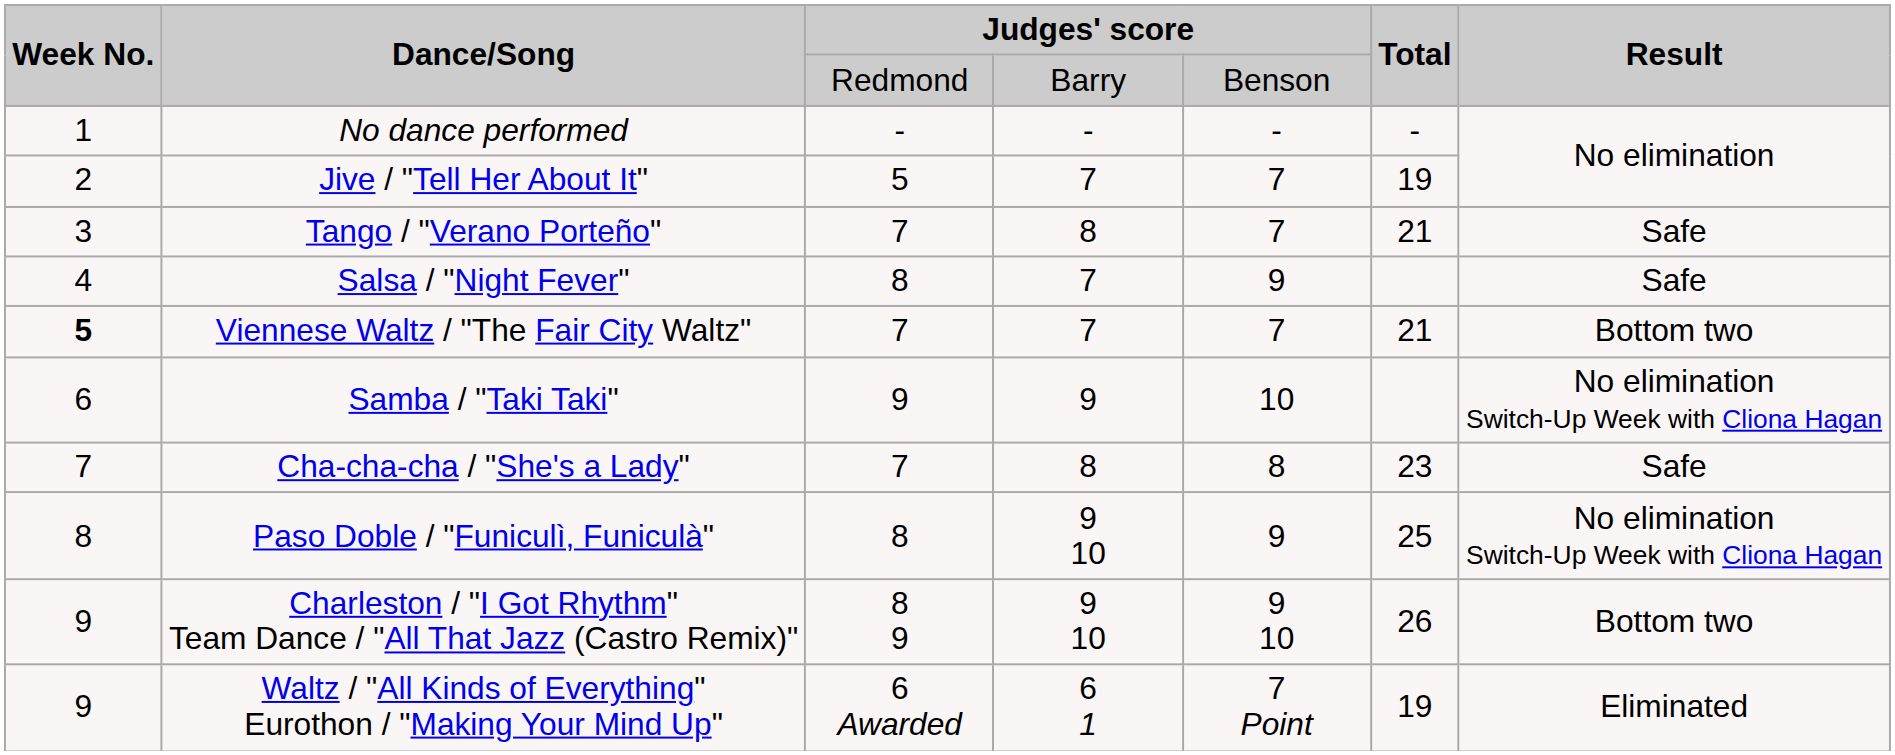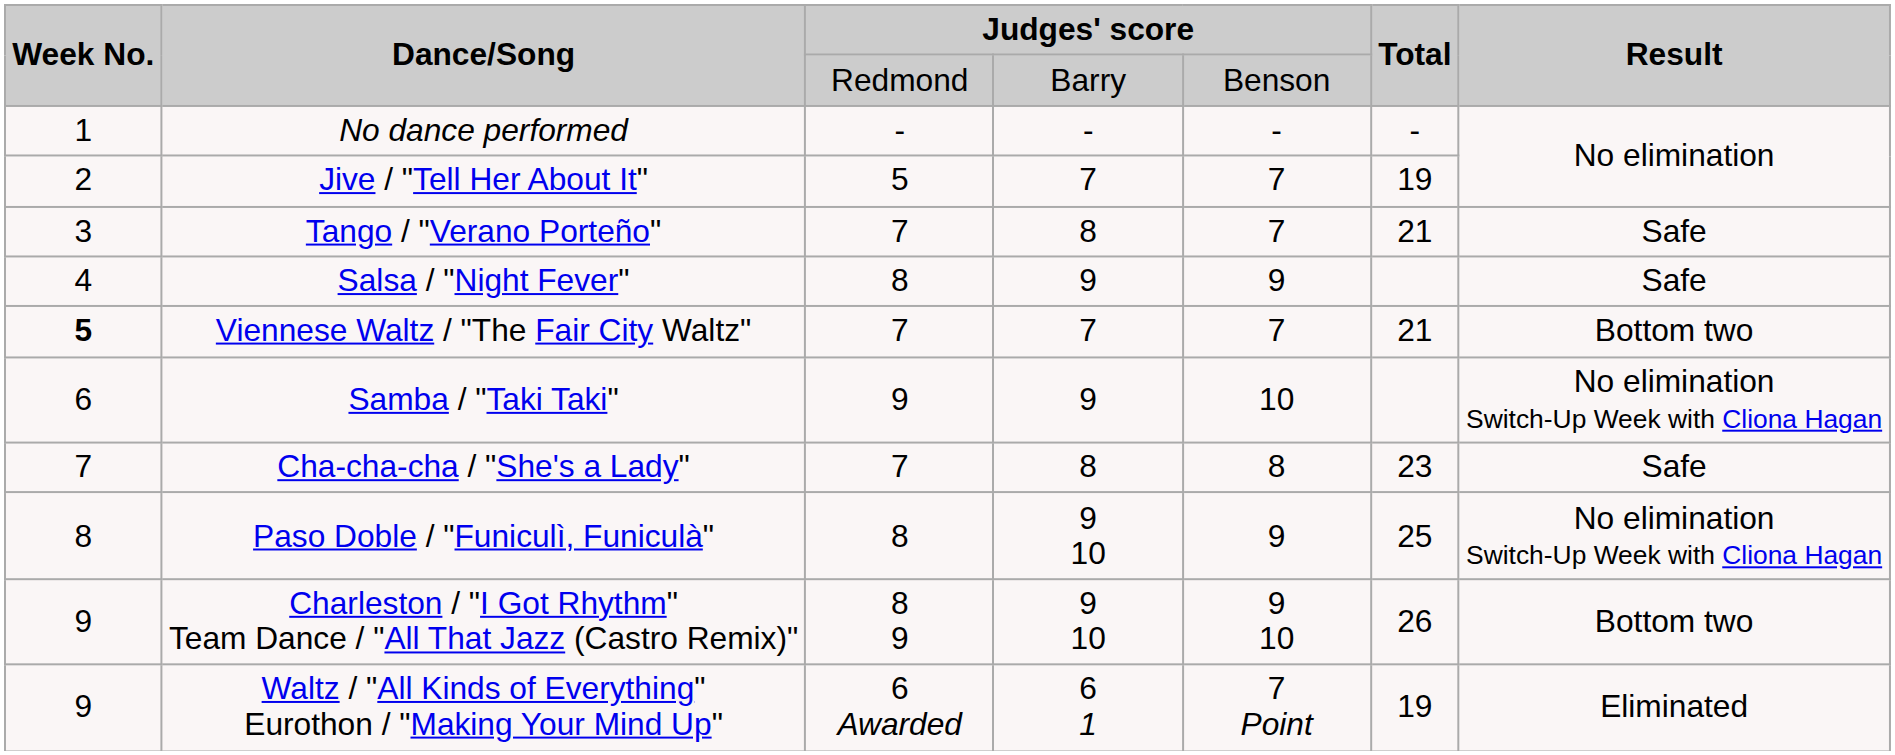 <table class="wikitable collapsible">
 <tr>
 <th rowspan="2" style="background:#ccc; text-align:Center;"><strong>Week No.</strong></th>
 <th rowspan="2" style="background:#ccc; text-align:Center;"><strong>Dance/Song</strong></th>
 <th colspan="3" style="background:#ccc; text-align:Center;"><strong>Judges' score</strong></th>
 <th rowspan="2" style="background:#ccc; text-align:Center;"><strong>Total</strong></th>
 <th rowspan="2" style="background:#ccc; text-align:Center;"><strong>Result</strong></th>
 </tr>
 <tr style="text-align:center; background:#ccc;">
 <td style="width:10%; ">Redmond</td>
 <td style="width:10%; ">Barry</td>
 <td style="width:10%; ">Benson</td>
 </tr>
 <tr style="text-align:center; background:#faf6f6;">
 <td>1</td>
 <td><em>No dance performed</em></td>
 <td>-</td>
 <td>-</td>
 <td>-</td>
 <td>-</td>
 <td rowspan="2">No elimination</td>
 </tr>
 <tr style="text-align:center; background:#faf6f6;">
 <td>2</td>
 <td><a href='#'>Jive</a> / "<a href='#'>Tell Her About It</a>"</td>
 <td>5</td>
 <td>7</td>
 <td>7</td>
 <td>19</td>
 </tr>
 <tr style="text-align:center; background:#faf6f6;">
 <td>3</td>
 <td><a href='#'>Tango</a> / "<a href='#'>Verano Porteño</a>"</td>
 <td>7</td>
 <td>8</td>
 <td>7</td>
 <td>21</td>
 <td>Safe</td>
 </tr>
 <tr style="text-align:center; background:#faf6f6;">
 <td>4</td>
 <td><a href='#'>Salsa</a> / "<a href='#'>Night Fever</a>"</td>
 <td>8</td>
-<td>7</td>
+<td>9</td>
 <td>9</td>
 <td></td>
 <td>Safe</td>
 </tr>
 <tr style="text-align:center; background:#faf6f6;">
 <td><strong>5</strong></td>
 <td><a href='#'>Viennese Waltz</a> / "The <a href='#'>Fair City</a> Waltz"</td>
 <td>7</td>
 <td>7</td>
 <td>7</td>
 <td>21</td>
 <td>Bottom two</td>
 </tr>
 <tr style="text-align:center; background:#faf6f6;">
 <td>6</td>
 <td><a href='#'>Samba</a> / "<a href='#'>Taki Taki</a>"</td>
 <td>9</td>
 <td>9</td>
 <td>10</td>
 <td></td>
 <td>No elimination<br><small>Switch-Up Week with <a href='#'>Cliona Hagan</a></small></td>
 </tr>
 <tr style="text-align: center; background:#faf6f6;">
 <td>7</td>
 <td><a href='#'>Cha-cha-cha</a> / "<a href='#'>She's a Lady</a>"</td>
 <td>7</td>
 <td>8</td>
 <td>8</td>
 <td>23</td>
 <td>Safe</td>
 </tr>
 <tr style="text-align:center; background:#faf6f6;">
 <td>8</td>
 <td><a href='#'>Paso Doble</a> / "<a href='#'>Funiculì, Funiculà</a>"</td>
 <td>8</td>
 <td>9<br>10</td>
 <td>9</td>
 <td>25</td>
 <td>No elimination<br><small>Switch-Up Week with <a href='#'>Cliona Hagan</a></small></td>
 </tr>
 <tr style="text-align: center; background:#faf6f6;">
 <td>9</td>
 <td><a href='#'>Charleston</a> / "<a href='#'>I Got Rhythm</a>"<br>Team Dance / "<a href='#'>All That Jazz</a> (Castro Remix)"</td>
 <td>8<br>9</td>
 <td>9<br>10</td>
 <td>9<br>10</td>
 <td>26<br></td>
 <td>Bottom two</td>
 </tr>
 <tr style="text-align: center; background:#faf6f6;">
 <td>9</td>
 <td><a href='#'>Waltz</a> / "<a href='#'>All Kinds of Everything</a>"<br>Eurothon / "<a href='#'>Making Your Mind Up</a>"</td>
 <td>6<br><em>Awarded</em></td>
 <td>6<br><em>1</em></td>
 <td>7<br><em>Point</em></td>
 <td>19<br></td>
 <td>Eliminated</td>
 </tr>
 </table>
